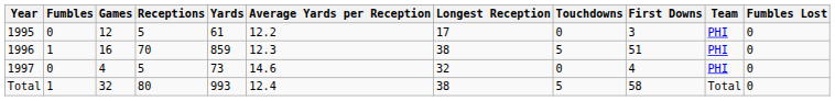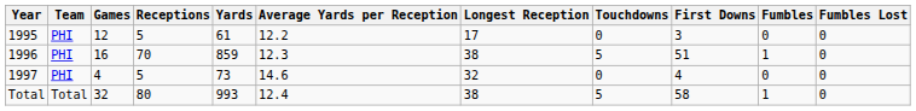 <table class="wikitable">
 <tr>
 <th>Year</th>
-<th>Fumbles</th>
+<th>Team</th>
 <th>Games</th>
 <th>Receptions</th>
 <th>Yards</th>
 <th>Average Yards per Reception</th>
 <th>Longest Reception</th>
 <th>Touchdowns</th>
 <th>First Downs</th>
-<th>Team</th>
+<th>Fumbles</th>
 <th>Fumbles Lost</th>
 </tr>
 <tr>
 <td>1995</td>
-<td>0</td>
+<td><a href='#'>PHI</a></td>
 <td>12</td>
 <td>5</td>
 <td>61</td>
 <td>12.2</td>
 <td>17</td>
 <td>0</td>
 <td>3</td>
-<td><a href='#'>PHI</a></td>
+<td>0</td>
 <td>0</td>
 </tr>
 <tr>
 <td>1996</td>
-<td>1</td>
+<td><a href='#'>PHI</a></td>
 <td>16</td>
 <td>70</td>
 <td>859</td>
 <td>12.3</td>
 <td>38</td>
 <td>5</td>
 <td>51</td>
-<td><a href='#'>PHI</a></td>
+<td>1</td>
 <td>0</td>
 </tr>
 <tr>
 <td>1997</td>
-<td>0</td>
+<td><a href='#'>PHI</a></td>
 <td>4</td>
 <td>5</td>
 <td>73</td>
 <td>14.6</td>
 <td>32</td>
 <td>0</td>
 <td>4</td>
-<td><a href='#'>PHI</a></td>
+<td>0</td>
 <td>0</td>
 </tr>
 <tr>
 <td>Total</td>
-<td>1</td>
+<td>Total</td>
 <td>32</td>
 <td>80</td>
 <td>993</td>
 <td>12.4</td>
 <td>38</td>
 <td>5</td>
 <td>58</td>
-<td>Total</td>
+<td>1</td>
 <td>0</td>
 </tr>
 </table>
